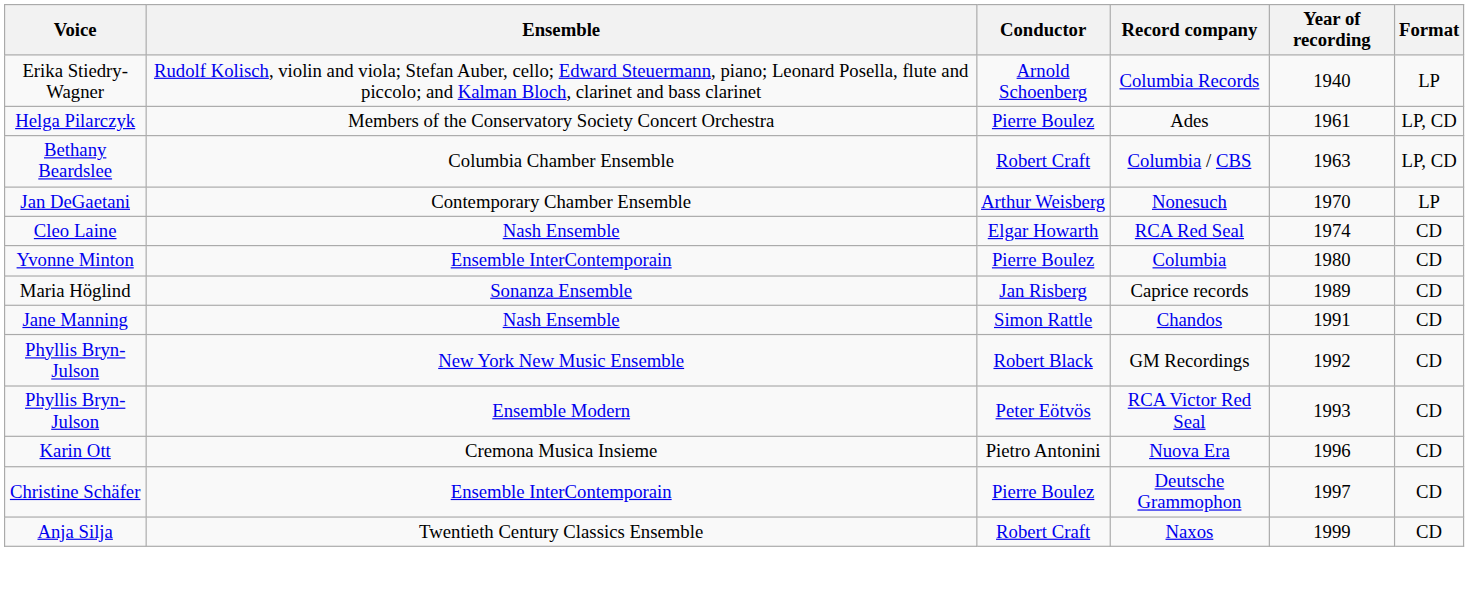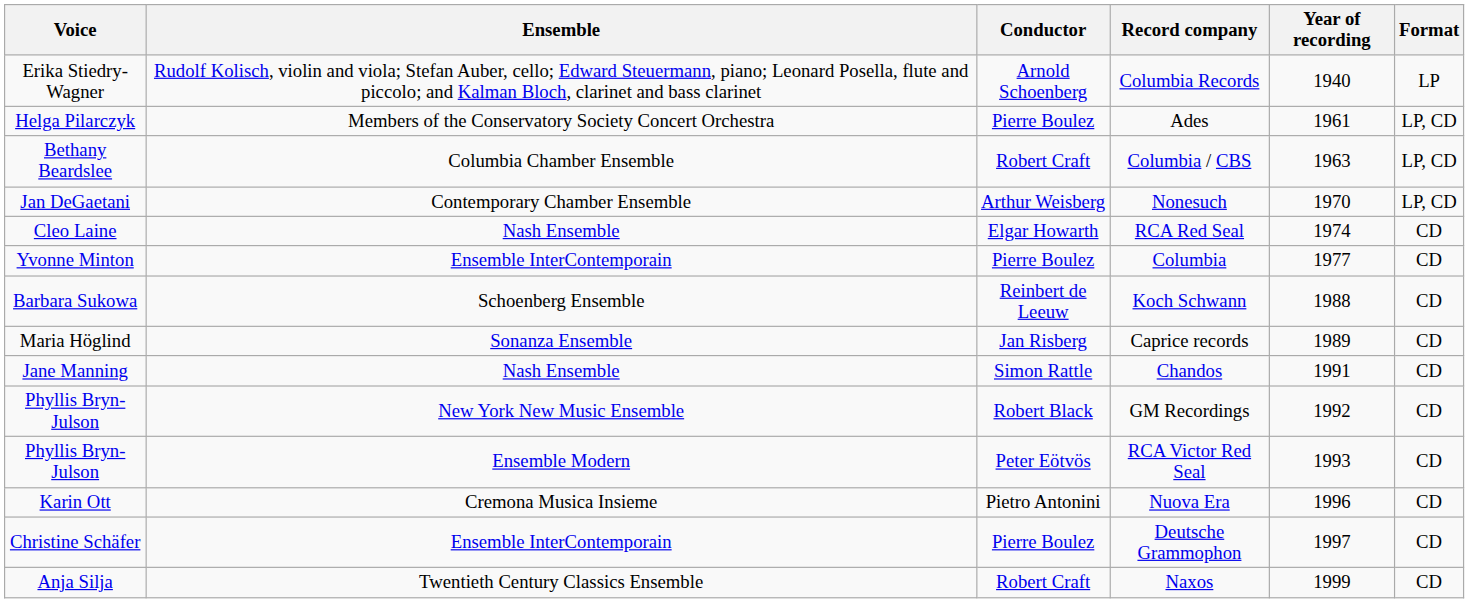 <table class="wikitable">
 <tr>
 <th align="center">Voice</th>
 <th align="center">Ensemble</th>
 <th align="center">Conductor</th>
 <th align="center">Record company</th>
 <th align="center">Year of recording</th>
 <th align="center">Format</th>
 </tr>
 <tr>
 <td align="center">Erika Stiedry-Wagner</td>
 <td align="center"><a href='#'>Rudolf Kolisch</a>, violin and viola; Stefan Auber, cello; <a href='#'>Edward Steuermann</a>, piano; Leonard Posella, flute and piccolo; and <a href='#'>Kalman Bloch</a>, clarinet and bass clarinet</td>
 <td align="center"><a href='#'>Arnold Schoenberg</a></td>
 <td align="center"><a href='#'>Columbia Records</a></td>
 <td align="center">1940</td>
 <td align="center">LP</td>
 </tr>
 <tr>
 <td align="center"><a href='#'>Helga Pilarczyk</a></td>
 <td align="center">Members of the Conservatory Society Concert Orchestra</td>
 <td align="center"><a href='#'>Pierre Boulez</a></td>
 <td align="center">Ades</td>
 <td align="center">1961</td>
 <td align="center">LP, CD</td>
 </tr>
 <tr>
 <td align="center"><a href='#'>Bethany Beardslee</a></td>
 <td align="center">Columbia Chamber Ensemble</td>
 <td align="center"><a href='#'>Robert Craft</a></td>
 <td align="center"><a href='#'>Columbia</a> / <a href='#'>CBS</a></td>
 <td align="center">1963</td>
 <td align="center">LP, CD</td>
 </tr>
 <tr>
 <td align="center"><a href='#'>Jan DeGaetani</a></td>
 <td align="center">Contemporary Chamber Ensemble</td>
 <td align="center"><a href='#'>Arthur Weisberg</a></td>
 <td align="center"><a href='#'>Nonesuch</a></td>
 <td align="center">1970</td>
-<td align="center">LP</td>
+<td align="center">LP, CD</td>
 </tr>
 <tr>
 <td align="center"><a href='#'>Cleo Laine</a></td>
 <td align="center"><a href='#'>Nash Ensemble</a></td>
 <td align="center"><a href='#'>Elgar Howarth</a></td>
 <td align="center"><a href='#'>RCA Red Seal</a></td>
 <td align="center">1974</td>
 <td align="center">CD</td>
 </tr>
 <tr>
 <td align="center"><a href='#'>Yvonne Minton</a></td>
 <td align="center"><a href='#'>Ensemble InterContemporain</a></td>
 <td align="center"><a href='#'>Pierre Boulez</a></td>
 <td align="center"><a href='#'>Columbia</a></td>
-<td align="center">1980</td>
+<td align="center">1977</td>
+<td align="center">CD</td>
+</tr>
+<tr>
+<td align="center"><a href='#'>Barbara Sukowa</a></td>
+<td align="center">Schoenberg Ensemble</td>
+<td align="center"><a href='#'>Reinbert de Leeuw</a></td>
+<td align="center"><a href='#'>Koch Schwann</a></td>
+<td align="center">1988</td>
 <td align="center">CD</td>
 </tr>
 <tr>
 <td align="center">Maria Höglind</td>
 <td align="center"><a href='#'>Sonanza Ensemble</a></td>
 <td align="center"><a href='#'>Jan Risberg</a></td>
 <td align="center">Caprice records</td>
 <td align="center">1989</td>
 <td align="center">CD</td>
 </tr>
 <tr>
 <td align="center"><a href='#'>Jane Manning</a></td>
 <td align="center"><a href='#'>Nash Ensemble</a></td>
 <td align="center"><a href='#'>Simon Rattle</a></td>
 <td align="center"><a href='#'>Chandos</a></td>
 <td align="center">1991</td>
 <td align="center">CD</td>
 </tr>
 <tr>
 <td align="center"><a href='#'>Phyllis Bryn-Julson</a></td>
 <td align="center"><a href='#'>New York New Music Ensemble</a></td>
 <td align="center"><a href='#'>Robert Black</a></td>
 <td align="center">GM Recordings</td>
 <td align="center">1992</td>
 <td align="center">CD</td>
 </tr>
 <tr>
 <td align="center"><a href='#'>Phyllis Bryn-Julson</a></td>
 <td align="center"><a href='#'>Ensemble Modern</a></td>
 <td align="center"><a href='#'>Peter Eötvös</a></td>
 <td align="center"><a href='#'>RCA Victor Red Seal</a></td>
 <td align="center">1993</td>
 <td align="center">CD</td>
 </tr>
 <tr>
 <td align="center"><a href='#'>Karin Ott</a></td>
 <td align="center">Cremona Musica Insieme</td>
 <td align="center">Pietro Antonini</td>
 <td align="center"><a href='#'>Nuova Era</a></td>
 <td align="center">1996</td>
 <td align="center">CD</td>
 </tr>
 <tr>
 <td align="center"><a href='#'>Christine Schäfer</a></td>
 <td align="center"><a href='#'>Ensemble InterContemporain</a></td>
 <td align="center"><a href='#'>Pierre Boulez</a></td>
 <td align="center"><a href='#'>Deutsche Grammophon</a></td>
 <td align="center">1997</td>
 <td align="center">CD</td>
 </tr>
 <tr>
 <td align="center"><a href='#'>Anja Silja</a></td>
 <td align="center">Twentieth Century Classics Ensemble</td>
 <td align="center"><a href='#'>Robert Craft</a></td>
 <td align="center"><a href='#'>Naxos</a></td>
 <td align="center">1999</td>
 <td align="center">CD</td>
 </tr>
 </table>
